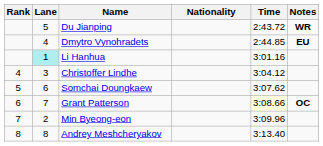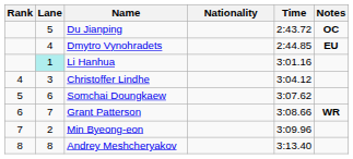 <table class="wikitable sortable" style="text-align:center">
 <tr>
 <th>Rank</th>
 <th>Lane</th>
 <th style="width:180px">Name</th>
 <th style="width:125px">Nationality</th>
 <th>Time</th>
 <th>Notes</th>
 </tr>
 <tr>
 <td></td>
 <td>5</td>
 <td style="text-align:left;"><a href='#'>Du Jianping</a></td>
 <td style="text-align:left;"></td>
 <td>2:43.72</td>
-<td><strong>WR</strong></td>
+<td><strong>OC</strong></td>
 </tr>
 <tr>
 <td></td>
 <td>4</td>
 <td style="text-align:left;"><a href='#'>Dmytro Vynohradets</a></td>
 <td style="text-align:left;"></td>
 <td>2:44.85</td>
 <td><strong>EU</strong></td>
 </tr>
 <tr>
 <td></td>
 <td style="background: paleturquoise;">1</td>
 <td style="text-align:left;"><a href='#'>Li Hanhua</a></td>
 <td style="text-align:left;"></td>
 <td>3:01.16</td>
 <td></td>
 </tr>
 <tr>
 <td>4</td>
 <td>3</td>
 <td style="text-align:left;"><a href='#'>Christoffer Lindhe</a></td>
 <td style="text-align:left;"></td>
 <td>3:04.12</td>
 <td></td>
 </tr>
 <tr>
 <td>5</td>
 <td>6</td>
 <td style="text-align:left;"><a href='#'>Somchai Doungkaew</a></td>
 <td style="text-align:left;"></td>
 <td>3:07.62</td>
 <td></td>
 </tr>
 <tr>
 <td>6</td>
 <td>7</td>
 <td style="text-align:left;"><a href='#'>Grant Patterson</a></td>
 <td style="text-align:left;"></td>
-<td style="background: lightyellow;">3:08.66</td>
-<td><strong>OC</strong></td>
+<td>3:08.66</td>
+<td><strong>WR</strong></td>
 </tr>
 <tr>
 <td>7</td>
 <td>2</td>
 <td style="text-align:left;"><a href='#'>Min Byeong-eon</a></td>
 <td style="text-align:left;"></td>
 <td>3:09.96</td>
 <td></td>
 </tr>
 <tr>
 <td>8</td>
 <td>8</td>
 <td style="text-align:left;"><a href='#'>Andrey Meshcheryakov</a></td>
 <td style="text-align:left;"></td>
 <td>3:13.40</td>
 <td></td>
 </tr>
 </table>
